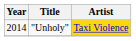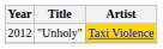 <table class="wikitable sortable">
 <tr>
 <th>Year</th>
 <th>Title</th>
 <th>Artist</th>
 </tr>
 <tr>
-<td>2014</td>
+<td>2012</td>
 <td>"Unholy"</td>
 <td style="background: gold;"><a href='#'>Taxi Violence</a></td>
 </tr>
 <tr>
 </tr>
 </table>
